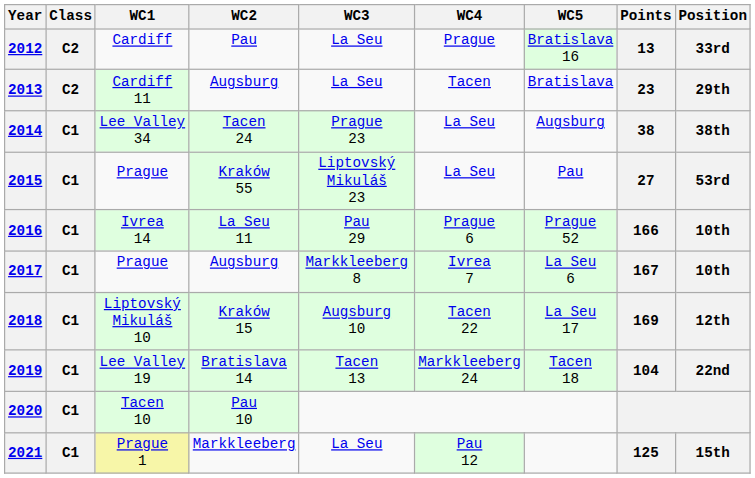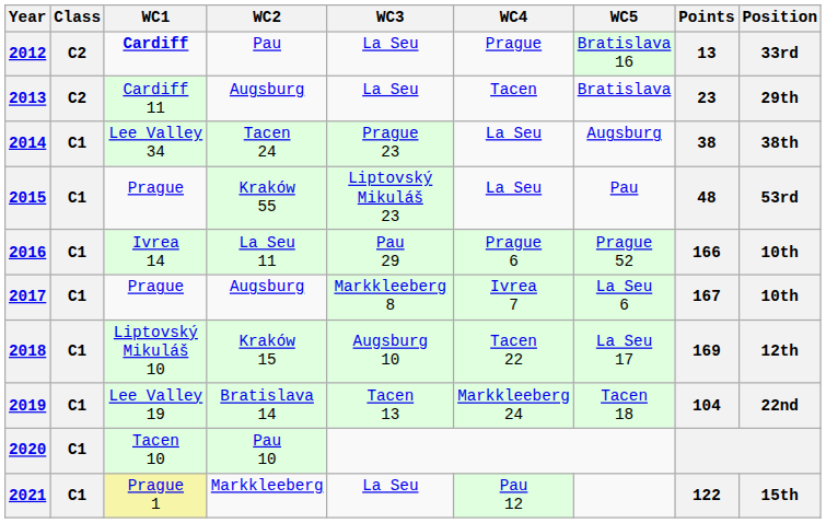 <table class="wikitable" style="font-size: 90%; text-align: center">
 <tr>
 <th>Year</th>
 <th>Class</th>
 <th>WC1</th>
 <th>WC2</th>
 <th>WC3</th>
 <th>WC4</th>
 <th>WC5</th>
 <th>Points</th>
 <th>Position</th>
 </tr>
 <tr>
 <th><a href='#'>2012</a></th>
 <th>C2</th>
-<td><a href='#'>Cardiff</a> <br> </td>
+<td><strong><a href='#'>Cardiff</a> <br> </strong></td>
 <td><a href='#'>Pau</a> <br> </td>
 <td><a href='#'>La Seu</a> <br> </td>
 <td><a href='#'>Prague</a> <br> </td>
 <td style="background:#DFFFDF;"><a href='#'>Bratislava</a> <br>16</td>
 <th><strong>13</strong></th>
 <th><strong>33rd</strong></th>
 </tr>
 <tr>
 <th><a href='#'>2013</a></th>
 <th>C2</th>
 <td style="background:#DFFFDF;"><a href='#'>Cardiff</a> <br>11</td>
 <td><a href='#'>Augsburg</a> <br> </td>
 <td><a href='#'>La Seu</a> <br> </td>
 <td><a href='#'>Tacen</a> <br> </td>
 <td><a href='#'>Bratislava</a> <br> </td>
 <th><strong>23</strong></th>
 <th><strong>29th</strong></th>
 </tr>
 <tr>
 <th><a href='#'>2014</a></th>
 <th>C1</th>
 <td style="background:#DFFFDF;"><a href='#'>Lee Valley</a> <br>34</td>
 <td style="background:#DFFFDF;"><a href='#'>Tacen</a> <br>24</td>
 <td style="background:#DFFFDF;"><a href='#'>Prague</a> <br>23</td>
 <td><a href='#'>La Seu</a> <br> </td>
 <td><a href='#'>Augsburg</a> <br> </td>
 <th><strong>38</strong></th>
 <th><strong>38th</strong></th>
 </tr>
 <tr>
 <th><a href='#'>2015</a></th>
 <th>C1</th>
 <td><a href='#'>Prague</a> <br> </td>
 <td style="background:#DFFFDF;"><a href='#'>Kraków</a> <br>55</td>
 <td style="background:#DFFFDF;"><a href='#'> Liptovský Mikuláš</a> <br>23</td>
 <td><a href='#'>La Seu</a> <br> </td>
 <td><a href='#'>Pau</a> <br> </td>
-<th><strong>27</strong></th>
+<th><strong>48</strong></th>
 <th><strong>53rd</strong></th>
 </tr>
 <tr>
 <th><a href='#'>2016</a></th>
 <th>C1</th>
 <td style="background:#DFFFDF;"><a href='#'>Ivrea</a> <br>14</td>
 <td style="background:#DFFFDF;"><a href='#'>La Seu</a> <br>11</td>
 <td style="background:#DFFFDF;"><a href='#'>Pau</a> <br>29</td>
 <td style="background:#DFFFDF;"><a href='#'>Prague</a> <br>6</td>
 <td style="background:#DFFFDF;"><a href='#'>Prague</a> <br>52</td>
 <th><strong>166</strong></th>
 <th><strong>10th</strong></th>
 </tr>
 <tr>
 <th><a href='#'>2017</a></th>
 <th>C1</th>
 <td><a href='#'>Prague</a> <br> </td>
 <td><a href='#'>Augsburg</a> <br> </td>
 <td style="background:#DFFFDF;"><a href='#'>Markkleeberg</a><br>8</td>
 <td style="background:#DFFFDF;"><a href='#'>Ivrea</a> <br>7</td>
 <td style="background:#DFFFDF;"><a href='#'>La Seu</a> <br>6</td>
 <th><strong>167</strong></th>
 <th><strong>10th</strong></th>
 </tr>
 <tr>
 <th><a href='#'>2018</a></th>
 <th>C1</th>
 <td style="background:#DFFFDF;"><a href='#'> Liptovský Mikuláš</a> <br>10</td>
 <td style="background:#DFFFDF;"><a href='#'>Kraków</a> <br>15</td>
 <td style="background:#DFFFDF;"><a href='#'>Augsburg</a> <br>10</td>
 <td style="background:#DFFFDF;"><a href='#'>Tacen</a> <br>22</td>
 <td style="background:#DFFFDF;"><a href='#'>La Seu</a> <br>17</td>
 <th><strong>169</strong></th>
 <th><strong>12th</strong></th>
 </tr>
 <tr>
 <th><a href='#'>2019</a></th>
 <th>C1</th>
 <td style="background:#DFFFDF;"><a href='#'>Lee Valley</a> <br>19</td>
 <td style="background:#DFFFDF;"><a href='#'>Bratislava</a> <br>14</td>
 <td style="background:#DFFFDF;"><a href='#'>Tacen</a> <br>13</td>
 <td style="background:#DFFFDF;"><a href='#'>Markkleeberg</a><br>24</td>
 <td style="background:#DFFFDF;"><a href='#'>Tacen</a> <br>18</td>
 <th><strong>104</strong></th>
 <th><strong>22nd</strong></th>
 </tr>
 <tr>
 <th><a href='#'>2020</a></th>
 <th>C1</th>
 <td style="background:#DFFFDF;"><a href='#'>Tacen</a> <br>10</td>
 <td style="background:#DFFFDF;"><a href='#'>Pau</a> <br>10</td>
 <td colspan=3></td>
 <th colspan=2><strong></strong></th>
 </tr>
 <tr>
 <th><a href='#'>2021</a></th>
 <th>C1</th>
 <td style="background:#F7F6A8;"><a href='#'>Prague</a> <br>1</td>
 <td><a href='#'>Markkleeberg</a><br> </td>
 <td><a href='#'>La Seu</a> <br> </td>
 <td style="background:#DFFFDF;"><a href='#'>Pau</a> <br>12</td>
 <td></td>
-<th>125</th>
+<th>122</th>
 <th>15th</th>
 </tr>
 </table>
